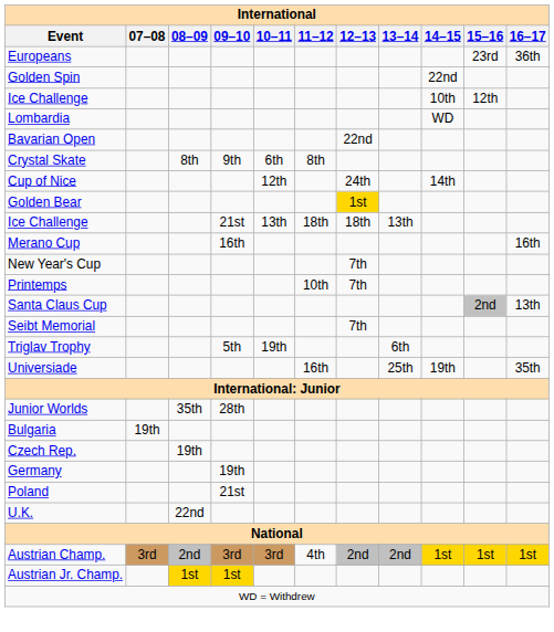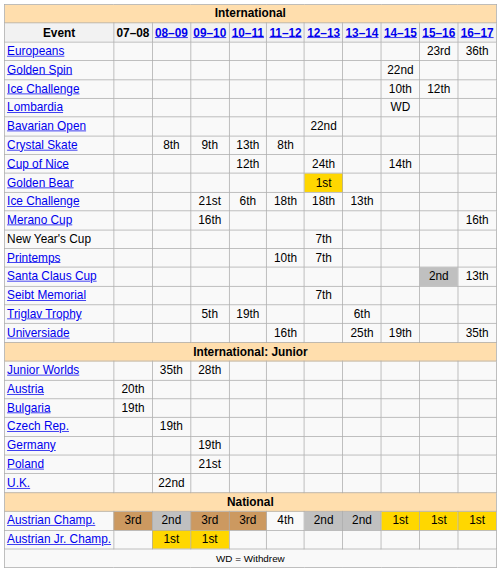 <table class="wikitable" style="text-align:center">
 <tr>
 <th style="background-color: #ffdead; " colspan=11 align=center>International</th>
 </tr>
 <tr>
 <th>Event</th>
 <th>07–08</th>
 <th><a href='#'>08–09</a></th>
 <th><a href='#'>09–10</a></th>
 <th><a href='#'>10–11</a></th>
 <th><a href='#'>11–12</a></th>
 <th><a href='#'>12–13</a></th>
 <th><a href='#'>13–14</a></th>
 <th><a href='#'>14–15</a></th>
 <th><a href='#'>15–16</a></th>
 <th><a href='#'>16–17</a></th>
 </tr>
 <tr>
 <td align=left><a href='#'>Europeans</a></td>
 <td></td>
 <td></td>
 <td></td>
 <td></td>
 <td></td>
 <td></td>
 <td></td>
 <td></td>
 <td>23rd</td>
 <td>36th</td>
 </tr>
 <tr>
 <td align=left> <a href='#'>Golden Spin</a></td>
 <td></td>
 <td></td>
 <td></td>
 <td></td>
 <td></td>
 <td></td>
 <td></td>
 <td>22nd</td>
 <td></td>
 <td></td>
 </tr>
 <tr>
 <td align=left> <a href='#'>Ice Challenge</a></td>
 <td></td>
 <td></td>
 <td></td>
 <td></td>
 <td></td>
 <td></td>
 <td></td>
 <td>10th</td>
 <td>12th</td>
 <td></td>
 </tr>
 <tr>
 <td align=left> <a href='#'>Lombardia</a></td>
 <td></td>
 <td></td>
 <td></td>
 <td></td>
 <td></td>
 <td></td>
 <td></td>
 <td>WD</td>
 <td></td>
 <td></td>
 </tr>
 <tr>
 <td align=left><a href='#'>Bavarian Open</a></td>
 <td></td>
 <td></td>
 <td></td>
 <td></td>
 <td></td>
 <td>22nd</td>
 <td></td>
 <td></td>
 <td></td>
 <td></td>
 </tr>
 <tr>
 <td align=left><a href='#'>Crystal Skate</a></td>
 <td></td>
 <td>8th</td>
 <td>9th</td>
-<td>6th</td>
+<td>13th</td>
 <td>8th</td>
 <td></td>
 <td></td>
 <td></td>
 <td></td>
 <td></td>
 </tr>
 <tr>
 <td align=left><a href='#'>Cup of Nice</a></td>
 <td></td>
 <td></td>
 <td></td>
 <td>12th</td>
 <td></td>
 <td>24th</td>
 <td></td>
 <td>14th</td>
 <td></td>
 <td></td>
 </tr>
 <tr>
 <td align=left><a href='#'>Golden Bear</a></td>
 <td></td>
 <td></td>
 <td></td>
 <td></td>
 <td></td>
 <td bgcolor=gold>1st</td>
 <td></td>
 <td></td>
 <td></td>
 <td></td>
 </tr>
 <tr>
 <td align=left><a href='#'>Ice Challenge</a></td>
 <td></td>
 <td></td>
 <td>21st</td>
-<td>13th</td>
+<td>6th</td>
 <td>18th</td>
 <td>18th</td>
 <td>13th</td>
 <td></td>
 <td></td>
 <td></td>
 </tr>
 <tr>
 <td align=left><a href='#'>Merano Cup</a></td>
 <td></td>
 <td></td>
 <td>16th</td>
 <td></td>
 <td></td>
 <td></td>
 <td></td>
 <td></td>
 <td></td>
 <td>16th</td>
 </tr>
 <tr>
 <td align=left>New Year's Cup</td>
 <td></td>
 <td></td>
 <td></td>
 <td></td>
 <td></td>
 <td>7th</td>
 <td></td>
 <td></td>
 <td></td>
 <td></td>
 </tr>
 <tr>
 <td align=left><a href='#'>Printemps</a></td>
 <td></td>
 <td></td>
 <td></td>
 <td></td>
 <td>10th</td>
 <td>7th</td>
 <td></td>
 <td></td>
 <td></td>
 <td></td>
 </tr>
 <tr>
 <td align=left><a href='#'>Santa Claus Cup</a></td>
 <td></td>
 <td></td>
 <td></td>
 <td></td>
 <td></td>
 <td></td>
 <td></td>
 <td></td>
 <td bgcolor=silver>2nd</td>
 <td>13th</td>
 </tr>
 <tr>
 <td align=left><a href='#'>Seibt Memorial</a></td>
 <td></td>
 <td></td>
 <td></td>
 <td></td>
 <td></td>
 <td>7th</td>
 <td></td>
 <td></td>
 <td></td>
 <td></td>
 </tr>
 <tr>
 <td align=left><a href='#'>Triglav Trophy</a></td>
 <td></td>
 <td></td>
 <td>5th</td>
 <td>19th</td>
 <td></td>
 <td></td>
 <td>6th</td>
 <td></td>
 <td></td>
 <td></td>
 </tr>
 <tr>
 <td align=left><a href='#'>Universiade</a></td>
 <td></td>
 <td></td>
 <td></td>
 <td></td>
 <td>16th</td>
 <td></td>
 <td>25th</td>
 <td>19th</td>
 <td></td>
 <td>35th</td>
 </tr>
 <tr>
 <th style="background-color: #ffdead; " colspan=11 align=center>International: Junior</th>
 </tr>
 <tr>
 <td align=left><a href='#'>Junior Worlds</a></td>
 <td></td>
 <td>35th</td>
 <td>28th</td>
 <td></td>
 <td></td>
 <td></td>
 <td></td>
 <td></td>
 <td></td>
 <td></td>
 </tr>
 <tr>
+<td align=left> <a href='#'>Austria</a></td>
+<td>20th</td>
+<td></td>
+<td></td>
+<td></td>
+<td></td>
+<td></td>
+<td></td>
+<td></td>
+<td></td>
+<td></td>
+</tr>
+<tr>
 <td align=left> <a href='#'>Bulgaria</a></td>
 <td>19th</td>
 <td></td>
 <td></td>
 <td></td>
 <td></td>
 <td></td>
 <td></td>
 <td></td>
 <td></td>
 <td></td>
 </tr>
 <tr>
 <td align=left> <a href='#'>Czech Rep.</a></td>
 <td></td>
 <td>19th</td>
 <td></td>
 <td></td>
 <td></td>
 <td></td>
 <td></td>
 <td></td>
 <td></td>
 <td></td>
 </tr>
 <tr>
 <td align=left> <a href='#'>Germany</a></td>
 <td></td>
 <td></td>
 <td>19th</td>
 <td></td>
 <td></td>
 <td></td>
 <td></td>
 <td></td>
 <td></td>
 <td></td>
 </tr>
 <tr>
 <td align=left> <a href='#'>Poland</a></td>
 <td></td>
 <td></td>
 <td>21st</td>
 <td></td>
 <td></td>
 <td></td>
 <td></td>
 <td></td>
 <td></td>
 <td></td>
 </tr>
 <tr>
 <td align=left> <a href='#'>U.K.</a></td>
 <td></td>
 <td>22nd</td>
 <td></td>
 <td></td>
 <td></td>
 <td></td>
 <td></td>
 <td></td>
 <td></td>
 <td></td>
 </tr>
 <tr>
 <th style="background-color: #ffdead; " colspan=11 align=center>National</th>
 </tr>
 <tr>
 <td align=left><a href='#'>Austrian Champ.</a></td>
 <td bgcolor=cc99966>3rd</td>
 <td bgcolor=silver>2nd</td>
 <td bgcolor=cc99966>3rd</td>
 <td bgcolor=cc99966>3rd</td>
 <td>4th</td>
 <td bgcolor=silver>2nd</td>
 <td bgcolor=silver>2nd</td>
 <td bgcolor=gold>1st</td>
 <td bgcolor=gold>1st</td>
 <td bgcolor=gold>1st</td>
 </tr>
 <tr>
 <td align=left><a href='#'>Austrian Jr. Champ.</a></td>
 <td></td>
 <td bgcolor=gold>1st</td>
 <td bgcolor=gold>1st</td>
 <td></td>
 <td></td>
 <td></td>
 <td></td>
 <td></td>
 <td></td>
 <td></td>
 </tr>
 <tr>
 <td colspan=11 align=center><small> WD = Withdrew </small></td>
 </tr>
 </table>
